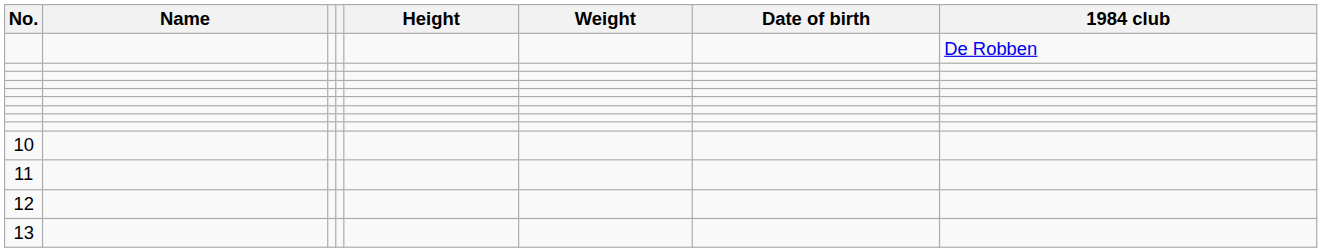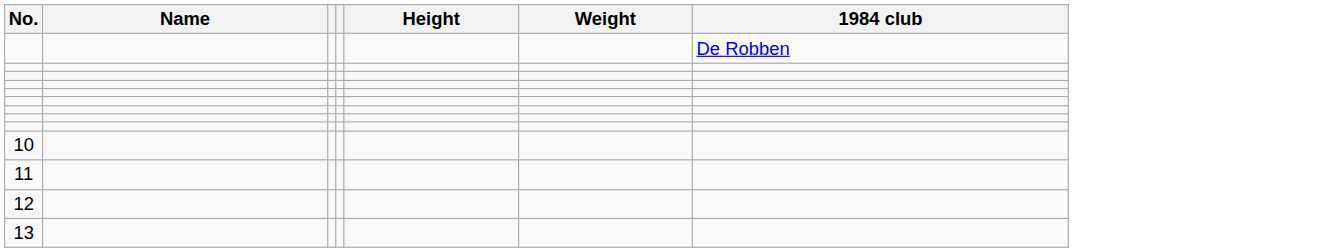 <table class="wikitable sortable" style="text-align:center;">
 <tr>
 <th>No.</th>
 <th style="width:15em">Name</th>
 <th></th>
 <th></th>
 <th style="width:9em">Height</th>
 <th style="width:9em">Weight</th>
-<th style="width:13em">Date of birth</th>
 <th style="width:20em">1984 club</th>
 </tr>
 <tr>
 <td></td>
 <td align=left></td>
 <td></td>
 <td></td>
 <td></td>
 <td></td>
-<td align=right></td>
 <td align=left> <a href='#'>De Robben</a></td>
 </tr>
 <tr>
 <td></td>
 <td align=left></td>
 <td></td>
 <td></td>
 <td></td>
 <td></td>
-<td align=right></td>
 <td align=left></td>
 </tr>
 <tr>
 <td></td>
 <td align=left></td>
 <td></td>
 <td></td>
 <td></td>
 <td></td>
-<td align=right></td>
 <td align=left></td>
 </tr>
 <tr>
 <td></td>
 <td align=left></td>
 <td></td>
 <td></td>
 <td></td>
 <td></td>
-<td align=right></td>
 <td align=left></td>
 </tr>
 <tr>
 <td></td>
 <td align=left></td>
 <td></td>
 <td></td>
 <td></td>
 <td></td>
-<td align=right></td>
 <td align=left></td>
 </tr>
 <tr>
 <td></td>
 <td align=left></td>
 <td></td>
 <td></td>
 <td></td>
 <td></td>
-<td align=right></td>
 <td align=left></td>
 </tr>
 <tr>
 <td></td>
 <td align=left></td>
 <td></td>
 <td></td>
 <td></td>
 <td></td>
-<td align=right></td>
 <td align=left></td>
 </tr>
 <tr>
 <td></td>
 <td align=left></td>
 <td></td>
 <td></td>
 <td></td>
 <td></td>
-<td align=right></td>
 <td align=left></td>
 </tr>
 <tr>
 <td></td>
 <td align=left></td>
 <td></td>
 <td></td>
 <td></td>
 <td></td>
-<td align=right></td>
 <td align=left></td>
 </tr>
 <tr>
 <td>10</td>
 <td align=left></td>
 <td></td>
 <td></td>
 <td></td>
 <td></td>
-<td align=right></td>
 <td align=left></td>
 </tr>
 <tr>
 <td>11</td>
 <td align=left></td>
 <td></td>
 <td></td>
 <td></td>
 <td></td>
-<td align=right></td>
 <td align=left></td>
 </tr>
 <tr>
 <td>12</td>
 <td align=left></td>
 <td></td>
 <td></td>
 <td></td>
 <td></td>
-<td align=right></td>
 <td align=left></td>
 </tr>
 <tr>
 <td>13</td>
 <td align=left></td>
 <td></td>
 <td></td>
 <td></td>
 <td></td>
-<td align=right></td>
 <td align=left></td>
 </tr>
 </table>
